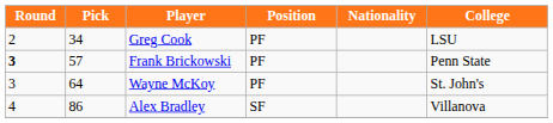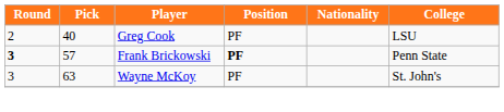 <table class="wikitable sortable sortable">
 <tr>
 <th style="background:#FF7518;color:#FFFFFF;" width="10%">Round</th>
 <th style="background:#FF7518;color:#FFFFFF;" width="10%">Pick</th>
 <th style="background:#FF7518;color:#FFFFFF;" width="20%">Player</th>
 <th style="background:#FF7518;color:#FFFFFF;" width="15%">Position</th>
 <th style="background:#FF7518;color:#FFFFFF;" width="15%">Nationality</th>
 <th style="background:#FF7518;color:#FFFFFF;" width="20%">College</th>
 </tr>
 <tr>
 <td>2</td>
-<td>34</td>
+<td>40</td>
 <td><a href='#'>Greg Cook</a></td>
 <td>PF</td>
 <td></td>
 <td>LSU</td>
 </tr>
 <tr>
 <td><strong>3</strong></td>
 <td>57</td>
 <td><a href='#'>Frank Brickowski</a></td>
-<td>PF</td>
+<td><strong>PF</strong></td>
 <td></td>
 <td>Penn State</td>
 </tr>
 <tr>
 <td>3</td>
-<td>64</td>
+<td>63</td>
 <td><a href='#'>Wayne McKoy</a></td>
 <td>PF</td>
 <td></td>
 <td>St. John's</td>
 </tr>
 <tr>
-<td>4</td>
-<td>86</td>
-<td><a href='#'>Alex Bradley</a></td>
-<td>SF</td>
-<td></td>
-<td>Villanova</td>
-</tr>
-<tr>
 </tr>
 </table>
